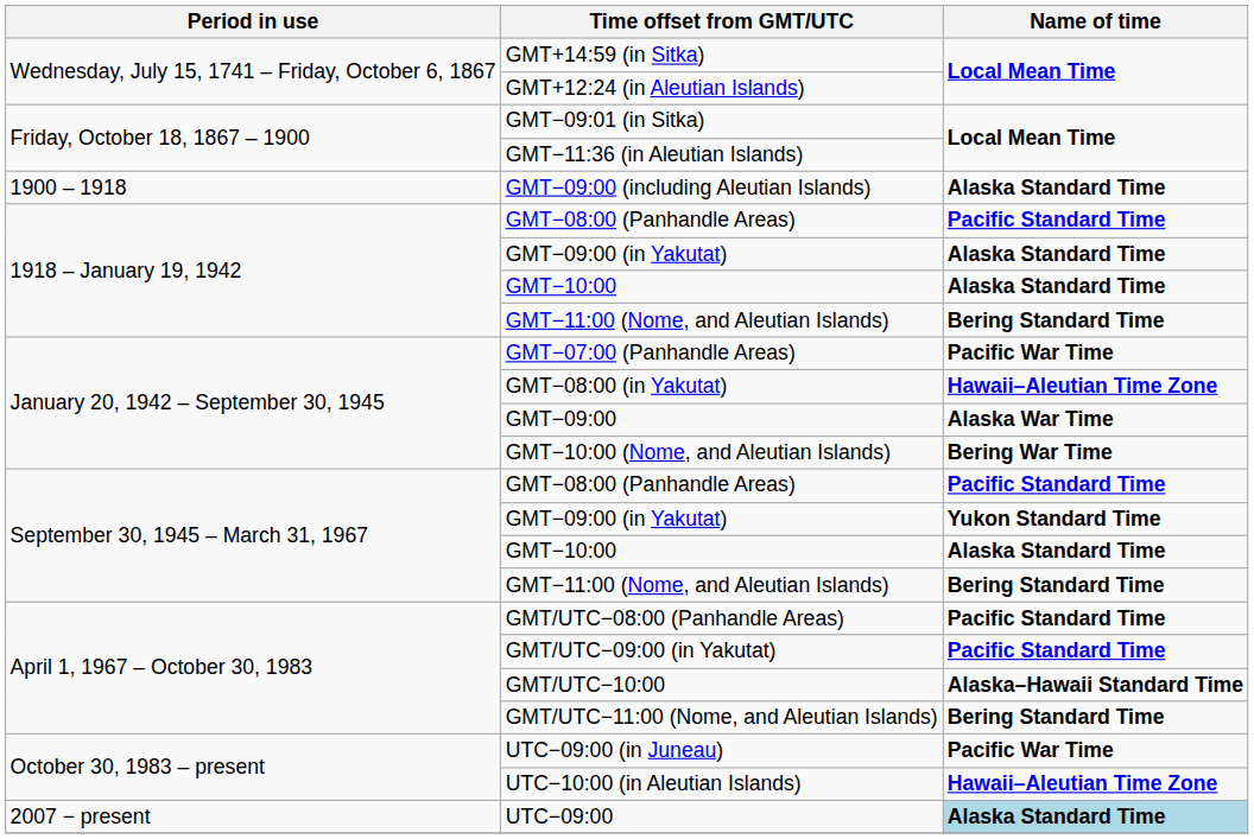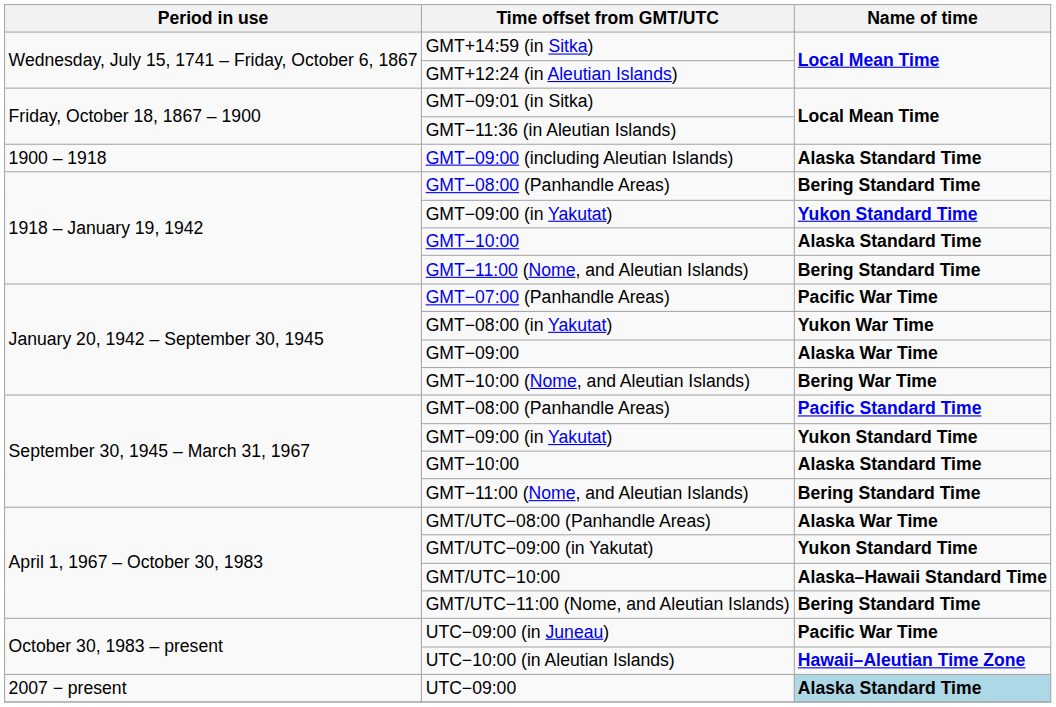 <table class="wikitable">
 <tr>
 <th><strong>Period in use</strong></th>
 <th><strong>Time offset from GMT/UTC</strong></th>
 <th><strong>Name of time</strong></th>
 </tr>
 <tr>
 <td rowspan=2>Wednesday, July 15, 1741 – Friday, October 6, 1867 </td>
 <td>GMT+14:59 (in <a href='#'>Sitka</a>)</td>
 <td rowspan=2><strong><a href='#'>Local Mean Time</a></strong></td>
 </tr>
 <tr>
 <td>GMT+12:24 (in <a href='#'>Aleutian Islands</a>)</td>
 </tr>
 <tr>
 <td rowspan=2>Friday, October 18, 1867 – 1900 </td>
 <td>GMT−09:01 (in Sitka)</td>
 <td rowspan=2><strong>Local Mean Time</strong></td>
 </tr>
 <tr>
 <td>GMT−11:36 (in Aleutian Islands)</td>
 </tr>
 <tr>
 <td>1900 – 1918</td>
 <td><a href='#'>GMT−09:00</a> (including Aleutian Islands)</td>
 <td><strong>Alaska Standard Time</strong></td>
 </tr>
 <tr>
 <td rowspan=4>1918 – January 19, 1942</td>
 <td><a href='#'>GMT−08:00</a> (Panhandle Areas)</td>
-<td><strong><a href='#'>Pacific Standard Time</a></strong></td>
+<td><strong>Bering Standard Time</strong></td>
 </tr>
 <tr>
 <td>GMT−09:00 (in <a href='#'>Yakutat</a>)</td>
-<td><strong>Alaska Standard Time</strong></td>
+<td><strong><a href='#'>Yukon Standard Time</a></strong></td>
 </tr>
 <tr>
 <td><a href='#'>GMT−10:00</a></td>
 <td><strong>Alaska Standard Time</strong></td>
 </tr>
 <tr>
 <td><a href='#'>GMT−11:00</a> (<a href='#'>Nome</a>, and Aleutian Islands)</td>
 <td><strong>Bering Standard Time</strong></td>
 </tr>
 <tr>
 <td rowspan=4>January 20, 1942 – September 30, 1945</td>
 <td><a href='#'>GMT−07:00</a> (Panhandle Areas)</td>
 <td><strong>Pacific War Time</strong></td>
 </tr>
 <tr>
 <td>GMT−08:00 (in <a href='#'>Yakutat</a>)</td>
-<td><strong><a href='#'>Hawaii–Aleutian Time Zone</a></strong></td>
+<td><strong>Yukon War Time</strong></td>
 </tr>
 <tr>
 <td>GMT−09:00</td>
 <td><strong>Alaska War Time</strong></td>
 </tr>
 <tr>
 <td>GMT−10:00 (<a href='#'>Nome</a>, and Aleutian Islands)</td>
 <td><strong>Bering War Time</strong></td>
 </tr>
 <tr>
 <td rowspan=4>September 30, 1945 – March 31, 1967</td>
 <td>GMT−08:00 (Panhandle Areas)</td>
 <td><strong><a href='#'>Pacific Standard Time</a></strong></td>
 </tr>
 <tr>
 <td>GMT−09:00 (in <a href='#'>Yakutat</a>)</td>
 <td><strong>Yukon Standard Time</strong></td>
 </tr>
 <tr>
 <td>GMT−10:00</td>
 <td><strong>Alaska Standard Time</strong></td>
 </tr>
 <tr>
 <td>GMT−11:00 (<a href='#'>Nome</a>, and Aleutian Islands)</td>
 <td><strong>Bering Standard Time</strong></td>
 </tr>
 <tr>
 <td rowspan=4>April 1, 1967 – October 30, 1983</td>
 <td>GMT/UTC−08:00 (Panhandle Areas)</td>
-<td><strong>Pacific Standard Time</strong></td>
+<td><strong>Alaska War Time</strong></td>
 </tr>
 <tr>
 <td>GMT/UTC−09:00 (in Yakutat)</td>
-<td><strong><a href='#'>Pacific Standard Time</a></strong></td>
+<td><strong>Yukon Standard Time</strong></td>
 </tr>
 <tr>
 <td>GMT/UTC−10:00</td>
 <td><strong>Alaska–Hawaii Standard Time</strong></td>
 </tr>
 <tr>
 <td>GMT/UTC−11:00 (Nome, and Aleutian Islands)</td>
 <td><strong>Bering Standard Time</strong></td>
 </tr>
 <tr>
 <td rowspan=2>October 30, 1983 – present</td>
 <td>UTC−09:00 (in <a href='#'>Juneau</a>)</td>
 <td><strong>Pacific War Time</strong></td>
 </tr>
 <tr>
 <td>UTC−10:00 (in Aleutian Islands)</td>
 <td><strong><a href='#'>Hawaii–Aleutian Time Zone</a></strong></td>
 </tr>
 <tr>
 <td>2007 − present</td>
 <td>UTC−09:00 </td>
 <td style="background: lightblue;"><strong>Alaska Standard Time</strong></td>
 </tr>
 <tr>
 </tr>
 </table>
